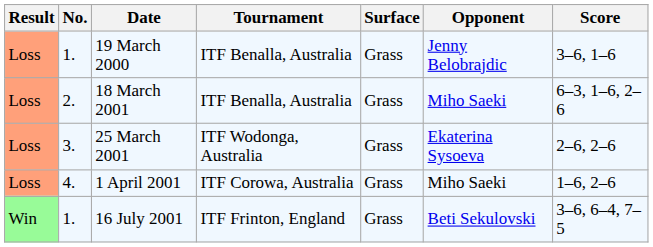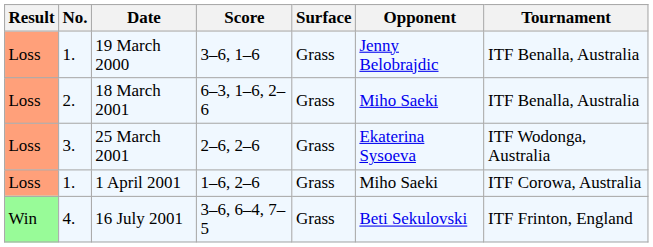 <table class="sortable wikitable">
 <tr>
 <th>Result</th>
 <th>No.</th>
 <th>Date</th>
-<th>Tournament</th>
+<th class="unsortable">Score</th>
 <th>Surface</th>
 <th>Opponent</th>
-<th class="unsortable">Score</th>
+<th>Tournament</th>
 </tr>
 <tr style="background:#f0f8ff;">
 <td bgcolor="FFA07A">Loss</td>
 <td>1.</td>
 <td>19 March 2000</td>
-<td>ITF Benalla, Australia</td>
+<td>3–6, 1–6</td>
 <td>Grass</td>
 <td> <a href='#'>Jenny Belobrajdic</a></td>
-<td>3–6, 1–6</td>
+<td>ITF Benalla, Australia</td>
 </tr>
 <tr style="background:#f0f8ff;">
 <td bgcolor="FFA07A">Loss</td>
 <td>2.</td>
 <td>18 March 2001</td>
-<td>ITF Benalla, Australia</td>
+<td>6–3, 1–6, 2–6</td>
 <td>Grass</td>
 <td> <a href='#'>Miho Saeki</a></td>
-<td>6–3, 1–6, 2–6</td>
+<td>ITF Benalla, Australia</td>
 </tr>
 <tr style="background:#f0f8ff;">
 <td bgcolor="FFA07A">Loss</td>
 <td>3.</td>
 <td>25 March 2001</td>
-<td>ITF Wodonga, Australia</td>
+<td>2–6, 2–6</td>
 <td>Grass</td>
 <td> <a href='#'>Ekaterina Sysoeva</a></td>
-<td>2–6, 2–6</td>
+<td>ITF Wodonga, Australia</td>
 </tr>
 <tr style="background:#f0f8ff;">
 <td bgcolor="FFA07A">Loss</td>
-<td>4.</td>
+<td>1.</td>
 <td>1 April 2001</td>
-<td>ITF Corowa, Australia</td>
+<td>1–6, 2–6</td>
 <td>Grass</td>
 <td> Miho Saeki</td>
-<td>1–6, 2–6</td>
+<td>ITF Corowa, Australia</td>
 </tr>
 <tr style="background:#f0f8ff;">
 <td bgcolor="98FB98">Win</td>
-<td>1.</td>
+<td>4.</td>
 <td>16 July 2001</td>
-<td>ITF Frinton, England</td>
+<td>3–6, 6–4, 7–5</td>
 <td>Grass</td>
 <td> <a href='#'>Beti Sekulovski</a></td>
-<td>3–6, 6–4, 7–5</td>
+<td>ITF Frinton, England</td>
 </tr>
 </table>
